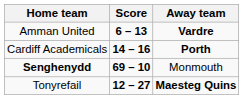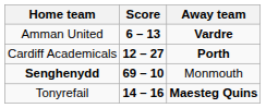 <table class="wikitable" style="text-align: center">
 <tr>
 <th>Home team</th>
 <th>Score</th>
 <th>Away team</th>
 </tr>
 <tr>
 <td>Amman United</td>
 <td><strong>6 – 13</strong></td>
 <td><strong>Vardre</strong></td>
 </tr>
 <tr>
 <td>Cardiff Academicals</td>
-<td><strong>14 – 16</strong></td>
+<td><strong>12 – 27</strong></td>
 <td><strong>Porth</strong></td>
 </tr>
 <tr>
 <td><strong>Senghenydd</strong></td>
 <td><strong>69 – 10</strong></td>
 <td>Monmouth</td>
 </tr>
 <tr>
 <td>Tonyrefail</td>
-<td><strong>12 – 27</strong></td>
+<td><strong>14 – 16</strong></td>
 <td><strong>Maesteg Quins</strong></td>
 </tr>
 </table>
